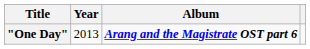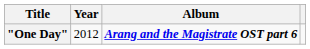 <table class="wikitable plainrowheaders" style="text-align:center">
 <tr>
 <th scope="col">Title</th>
 <th scope="col">Year</th>
 <th>Album</th>
 <th scope="col" class="unsortable"></th>
 </tr>
 <tr>
 <th scope="row">"One Day"</th>
-<td>2013</td>
+<td>2012</td>
 <td><strong><em><a href='#'>Arang and the Magistrate</a> OST part 6</em></strong></td>
 <td></td>
 </tr>
 </table>
